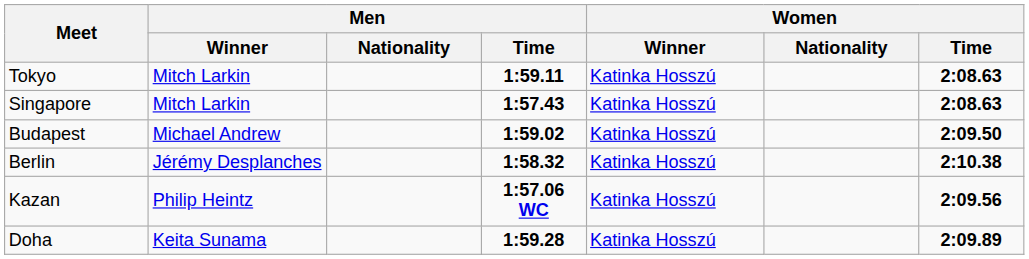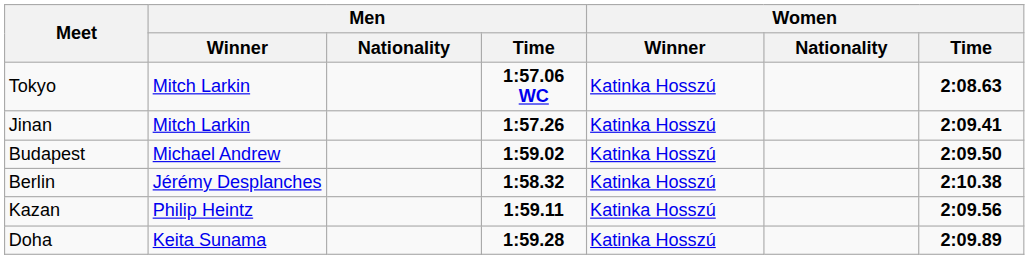 <table class="wikitable">
 <tr>
 <th rowspan="2" width="120">Meet</th>
 <th colspan="3">Men</th>
 <th colspan="3">Women</th>
 </tr>
 <tr>
 <th width=150>Winner</th>
 <th width=130>Nationality</th>
 <th width=85>Time</th>
 <th width=150>Winner</th>
 <th width=130>Nationality</th>
 <th width=85>Time</th>
 </tr>
 <tr>
 <td>Tokyo</td>
 <td><a href='#'>Mitch Larkin</a></td>
 <td></td>
-<td align=center><strong>1:59.11</strong></td>
+<td align=center><strong>1:57.06 <a href='#'>WC</a></strong></td>
 <td><a href='#'>Katinka Hosszú</a></td>
 <td></td>
 <td align=center><strong>2:08.63</strong></td>
 </tr>
 <tr>
-<td>Singapore</td>
+<td>Jinan</td>
 <td><a href='#'>Mitch Larkin</a></td>
 <td></td>
-<td align=center><strong>1:57.43</strong></td>
+<td align=center><strong>1:57.26</strong></td>
 <td><a href='#'>Katinka Hosszú</a></td>
 <td></td>
-<td align=center><strong>2:08.63</strong></td>
+<td align=center><strong>2:09.41</strong></td>
 </tr>
 <tr>
 <td>Budapest</td>
 <td><a href='#'>Michael Andrew</a></td>
 <td></td>
 <td align=center><strong>1:59.02</strong></td>
 <td><a href='#'>Katinka Hosszú</a></td>
 <td></td>
 <td align=center><strong>2:09.50</strong></td>
 </tr>
 <tr>
 <td>Berlin</td>
 <td><a href='#'>Jérémy Desplanches</a></td>
 <td></td>
 <td align=center><strong>1:58.32</strong></td>
 <td><a href='#'>Katinka Hosszú</a></td>
 <td></td>
 <td align=center><strong>2:10.38</strong></td>
 </tr>
 <tr>
 <td>Kazan</td>
 <td><a href='#'>Philip Heintz</a></td>
 <td></td>
-<td align=center><strong>1:57.06 <a href='#'>WC</a></strong></td>
+<td align=center><strong>1:59.11</strong></td>
 <td><a href='#'>Katinka Hosszú</a></td>
 <td></td>
 <td align=center><strong>2:09.56</strong></td>
 </tr>
 <tr>
 <td>Doha</td>
 <td><a href='#'>Keita Sunama</a></td>
 <td></td>
 <td align=center><strong>1:59.28</strong></td>
 <td><a href='#'>Katinka Hosszú</a></td>
 <td></td>
 <td align=center><strong>2:09.89</strong></td>
 </tr>
 </table>
